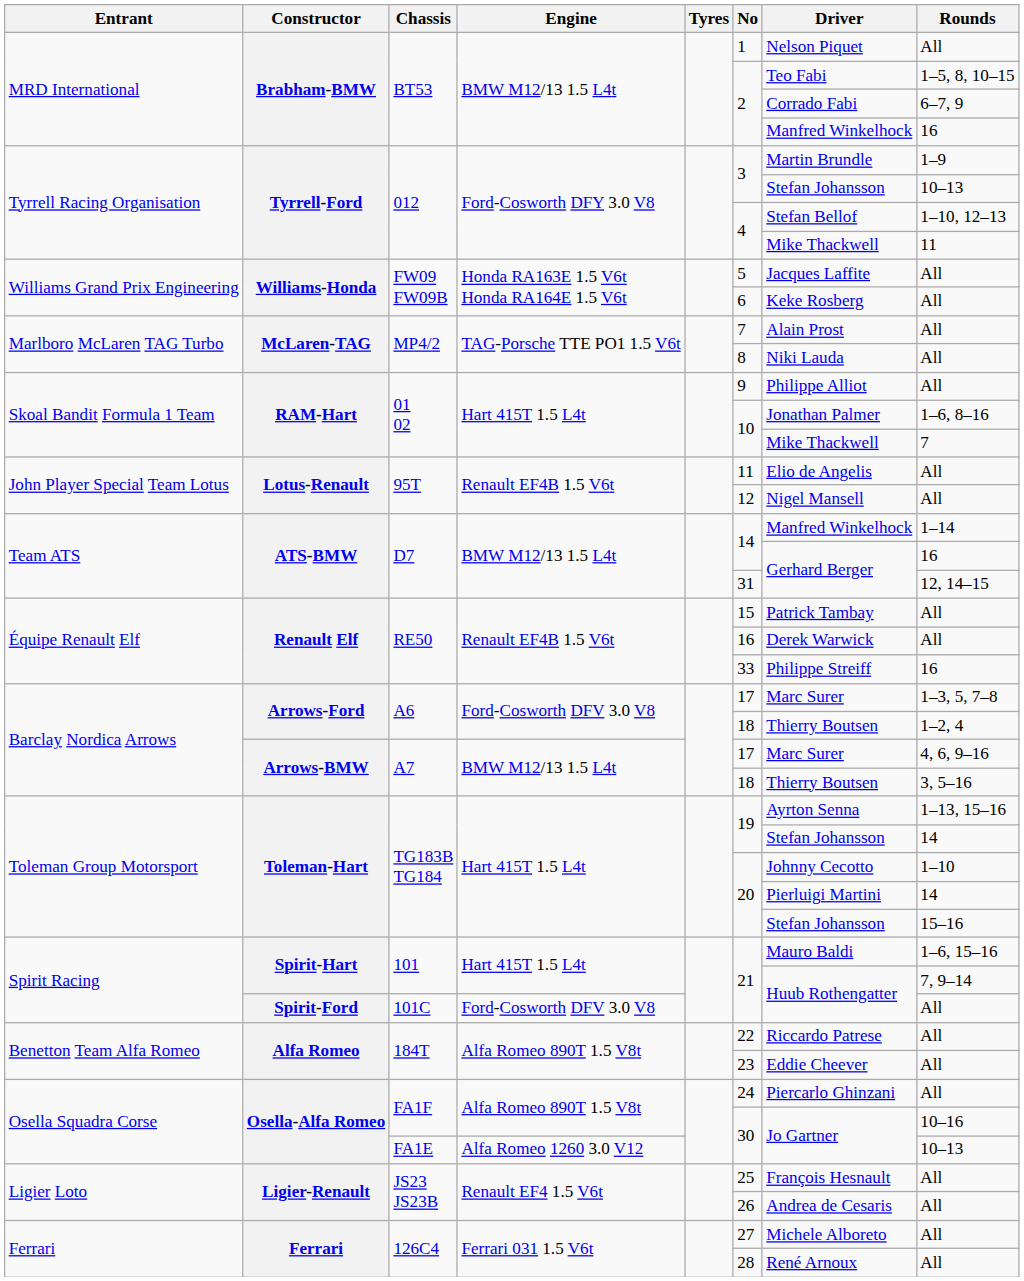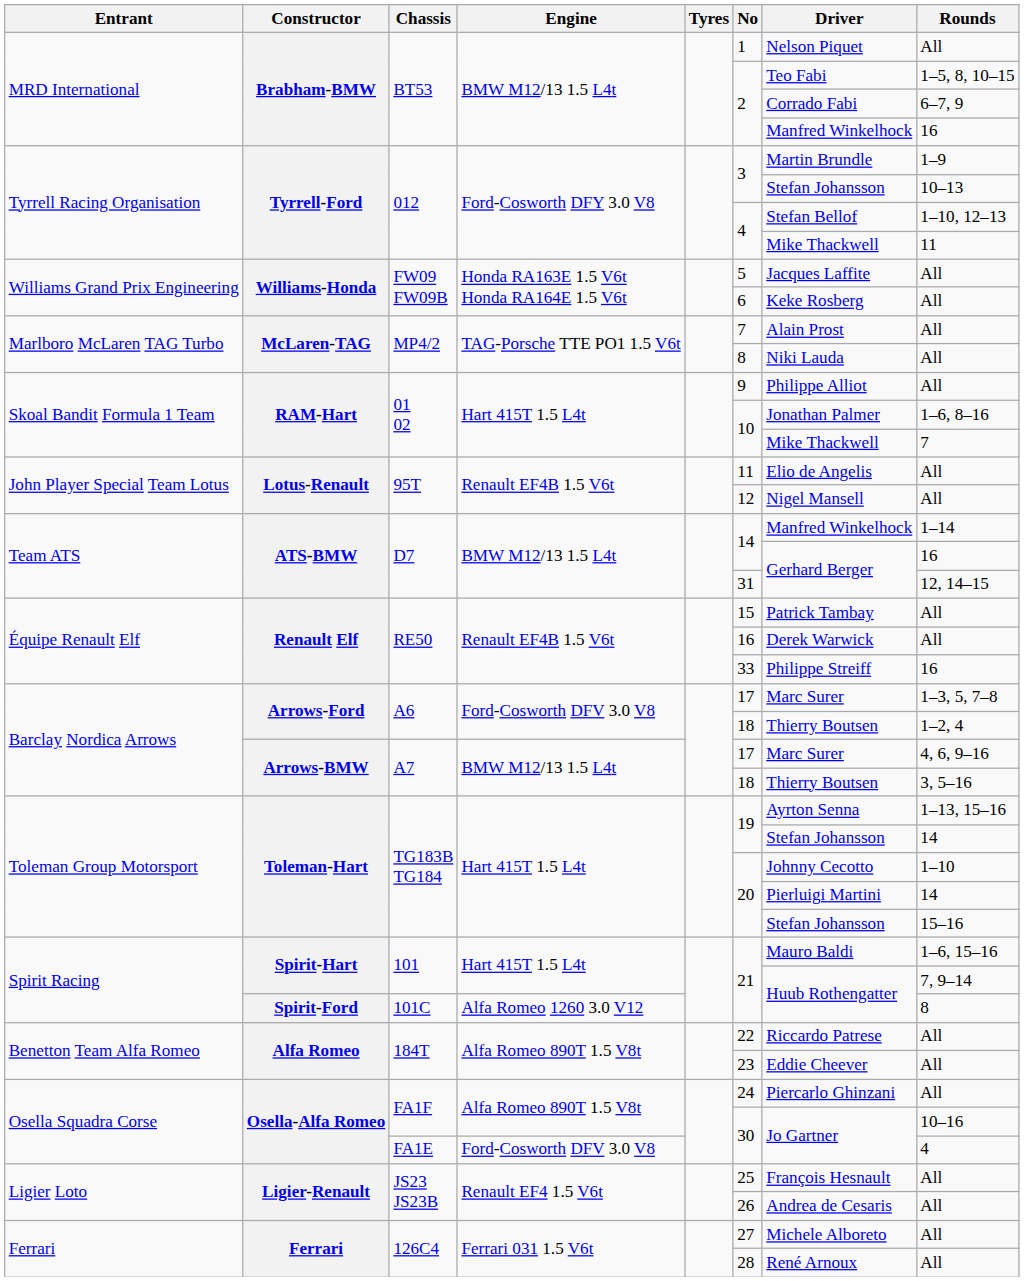 <table class="wikitable sortable" style="font-size:85%;">
 <tr>
 <th>Entrant</th>
 <th>Constructor</th>
 <th>Chassis</th>
 <th>Engine</th>
 <th>Tyres</th>
 <th>No</th>
 <th>Driver</th>
 <th>Rounds</th>
 </tr>
 <tr>
 <td rowspan="4"> <a href='#'>MRD International</a></td>
 <th rowspan="4"><a href='#'>Brabham</a>-<a href='#'>BMW</a></th>
 <td rowspan="4"><a href='#'>BT53</a></td>
 <td rowspan="4"><a href='#'>BMW M12</a>/13 1.5 <a href='#'>L4</a><a href='#'>t</a></td>
 <td rowspan="4"></td>
 <td>1</td>
 <td> <a href='#'>Nelson Piquet</a></td>
 <td>All</td>
 </tr>
 <tr>
 <td rowspan="3">2</td>
 <td> <a href='#'>Teo Fabi</a></td>
 <td nowrap>1–5, 8, 10–15</td>
 </tr>
 <tr>
 <td> <a href='#'>Corrado Fabi</a></td>
 <td>6–7, 9</td>
 </tr>
 <tr>
 <td nowrap> <a href='#'>Manfred Winkelhock</a></td>
 <td>16</td>
 </tr>
 <tr>
 <td rowspan="4"> <a href='#'>Tyrrell Racing Organisation</a></td>
 <th rowspan="4"><a href='#'>Tyrrell</a>-<a href='#'>Ford</a></th>
 <td rowspan="4"><a href='#'>012</a></td>
 <td rowspan="4"><a href='#'>Ford</a>-<a href='#'>Cosworth</a> <a href='#'>DFY</a> 3.0 <a href='#'>V8</a></td>
 <td rowspan="4"></td>
 <td rowspan="2">3</td>
 <td> <a href='#'>Martin Brundle</a></td>
 <td>1–9</td>
 </tr>
 <tr>
 <td> <a href='#'>Stefan Johansson</a></td>
 <td>10–13</td>
 </tr>
 <tr>
 <td rowspan="2">4</td>
 <td> <a href='#'>Stefan Bellof</a></td>
 <td>1–10, 12–13</td>
 </tr>
 <tr>
 <td> <a href='#'>Mike Thackwell</a></td>
 <td>11</td>
 </tr>
 <tr>
 <td rowspan="2"> <a href='#'>Williams Grand Prix Engineering</a></td>
 <th rowspan="2"><a href='#'>Williams</a>-<a href='#'>Honda</a></th>
 <td rowspan="2"><a href='#'>FW09</a><br><a href='#'>FW09B</a></td>
 <td rowspan="2"><a href='#'>Honda RA163E</a> 1.5 <a href='#'>V6</a><a href='#'>t</a><br><a href='#'>Honda RA164E</a> 1.5 <a href='#'>V6</a><a href='#'>t</a></td>
 <td rowspan="2"></td>
 <td>5</td>
 <td> <a href='#'>Jacques Laffite</a></td>
 <td>All</td>
 </tr>
 <tr>
 <td>6</td>
 <td> <a href='#'>Keke Rosberg</a></td>
 <td>All</td>
 </tr>
 <tr>
 <td rowspan="2"> <a href='#'>Marlboro</a> <a href='#'>McLaren</a> <a href='#'>TAG Turbo</a></td>
 <th rowspan="2"><a href='#'>McLaren</a>-<a href='#'>TAG</a></th>
 <td rowspan="2"><a href='#'>MP4/2</a></td>
 <td rowspan="2" nowrap><a href='#'>TAG</a>-<a href='#'>Porsche</a> TTE PO1 1.5 <a href='#'>V6</a><a href='#'>t</a></td>
 <td rowspan="2"></td>
 <td>7</td>
 <td> <a href='#'>Alain Prost</a></td>
 <td>All</td>
 </tr>
 <tr>
 <td>8</td>
 <td> <a href='#'>Niki Lauda</a></td>
 <td>All</td>
 </tr>
 <tr>
 <td rowspan="3" nowrap> <a href='#'>Skoal Bandit</a> <a href='#'>Formula 1 Team</a></td>
 <th rowspan="3"><a href='#'>RAM</a>-<a href='#'>Hart</a></th>
 <td rowspan="3"><a href='#'>01</a><br><a href='#'>02</a></td>
 <td rowspan="3"><a href='#'>Hart 415T</a> 1.5 <a href='#'>L4</a><a href='#'>t</a></td>
 <td rowspan="3"></td>
 <td>9</td>
 <td> <a href='#'>Philippe Alliot</a></td>
 <td>All</td>
 </tr>
 <tr>
 <td rowspan="2">10</td>
 <td> <a href='#'>Jonathan Palmer</a></td>
 <td>1–6, 8–16</td>
 </tr>
 <tr>
 <td> <a href='#'>Mike Thackwell</a></td>
 <td>7</td>
 </tr>
 <tr>
 <td rowspan="2"> <a href='#'>John Player Special</a> <a href='#'>Team Lotus</a></td>
 <th rowspan="2"><a href='#'>Lotus</a>-<a href='#'>Renault</a></th>
 <td rowspan="2"><a href='#'>95T</a></td>
 <td rowspan="2"><a href='#'>Renault EF4B</a> 1.5 <a href='#'>V6</a><a href='#'>t</a></td>
 <td rowspan="2"></td>
 <td>11</td>
 <td> <a href='#'>Elio de Angelis</a></td>
 <td>All</td>
 </tr>
 <tr>
 <td>12</td>
 <td> <a href='#'>Nigel Mansell</a></td>
 <td>All</td>
 </tr>
 <tr>
 <td rowspan="3"> <a href='#'>Team ATS</a></td>
 <th rowspan="3"><a href='#'>ATS</a>-<a href='#'>BMW</a></th>
 <td rowspan="3"><a href='#'>D7</a></td>
 <td rowspan="3"><a href='#'>BMW M12</a>/13 1.5 <a href='#'>L4</a><a href='#'>t</a></td>
 <td rowspan="3"></td>
 <td rowspan="2">14</td>
 <td> <a href='#'>Manfred Winkelhock</a></td>
 <td>1–14</td>
 </tr>
 <tr>
 <td rowspan="2"> <a href='#'>Gerhard Berger</a></td>
 <td>16</td>
 </tr>
 <tr>
 <td>31</td>
 <td>12, 14–15</td>
 </tr>
 <tr>
 <td rowspan="3"> <a href='#'>Équipe Renault</a> <a href='#'>Elf</a></td>
 <th rowspan="3"><a href='#'>Renault</a> <a href='#'>Elf</a></th>
 <td rowspan="3"><a href='#'>RE50</a></td>
 <td rowspan="3"><a href='#'>Renault EF4B</a> 1.5 <a href='#'>V6</a><a href='#'>t</a></td>
 <td rowspan="3"></td>
 <td>15</td>
 <td> <a href='#'>Patrick Tambay</a></td>
 <td>All</td>
 </tr>
 <tr>
 <td>16</td>
 <td> <a href='#'>Derek Warwick</a></td>
 <td>All</td>
 </tr>
 <tr>
 <td>33</td>
 <td> <a href='#'>Philippe Streiff</a></td>
 <td>16</td>
 </tr>
 <tr>
 <td rowspan="4"> <a href='#'>Barclay</a> <a href='#'>Nordica</a> <a href='#'>Arrows</a></td>
 <th rowspan="2"><a href='#'>Arrows</a>-<a href='#'>Ford</a></th>
 <td rowspan="2"><a href='#'>A6</a></td>
 <td rowspan="2"><a href='#'>Ford</a>-<a href='#'>Cosworth</a> <a href='#'>DFV</a> 3.0 <a href='#'>V8</a></td>
 <td rowspan="4"></td>
 <td>17</td>
 <td> <a href='#'>Marc Surer</a></td>
 <td>1–3, 5, 7–8</td>
 </tr>
 <tr>
 <td>18</td>
 <td> <a href='#'>Thierry Boutsen</a></td>
 <td>1–2, 4</td>
 </tr>
 <tr>
 <th rowspan="2"><a href='#'>Arrows</a>-<a href='#'>BMW</a></th>
 <td rowspan="2"><a href='#'>A7</a></td>
 <td rowspan="2"><a href='#'>BMW M12</a>/13 1.5 <a href='#'>L4</a><a href='#'>t</a></td>
 <td>17</td>
 <td> <a href='#'>Marc Surer</a></td>
 <td>4, 6, 9–16</td>
 </tr>
 <tr>
 <td>18</td>
 <td> <a href='#'>Thierry Boutsen</a></td>
 <td>3, 5–16</td>
 </tr>
 <tr>
 <td rowspan="5"> <a href='#'>Toleman Group Motorsport</a></td>
 <th rowspan="5"><a href='#'>Toleman</a>-<a href='#'>Hart</a></th>
 <td rowspan="5"><a href='#'>TG183B</a><br><a href='#'>TG184</a></td>
 <td rowspan="5"><a href='#'>Hart 415T</a> 1.5 <a href='#'>L4</a><a href='#'>t</a></td>
 <td rowspan="5"><br></td>
 <td rowspan="2">19</td>
 <td> <a href='#'>Ayrton Senna</a></td>
 <td>1–13, 15–16</td>
 </tr>
 <tr>
 <td> <a href='#'>Stefan Johansson</a></td>
 <td>14</td>
 </tr>
 <tr>
 <td rowspan="3">20</td>
 <td> <a href='#'>Johnny Cecotto</a></td>
 <td>1–10</td>
 </tr>
 <tr>
 <td> <a href='#'>Pierluigi Martini</a></td>
 <td>14</td>
 </tr>
 <tr>
 <td> <a href='#'>Stefan Johansson</a></td>
 <td>15–16</td>
 </tr>
 <tr>
 <td rowspan="3"> <a href='#'>Spirit Racing</a></td>
 <th rowspan="2"><a href='#'>Spirit</a>-<a href='#'>Hart</a></th>
 <td rowspan="2"><a href='#'>101</a></td>
 <td rowspan="2"><a href='#'>Hart 415T</a> 1.5 <a href='#'>L4</a><a href='#'>t</a></td>
 <td rowspan="3"></td>
 <td rowspan="3">21</td>
 <td> <a href='#'>Mauro Baldi</a></td>
 <td>1–6, 15–16</td>
 </tr>
 <tr>
 <td rowspan="2"> <a href='#'>Huub Rothengatter</a></td>
 <td>7, 9–14</td>
 </tr>
 <tr>
 <th><a href='#'>Spirit</a>-<a href='#'>Ford</a></th>
 <td><a href='#'>101C</a></td>
-<td><a href='#'>Ford</a>-<a href='#'>Cosworth</a> <a href='#'>DFV</a> 3.0 <a href='#'>V8</a></td>
-<td>All</td>
+<td><a href='#'>Alfa Romeo</a> <a href='#'>1260</a> 3.0 <a href='#'>V12</a></td>
+<td>8</td>
 </tr>
 <tr>
 <td rowspan="2"> <a href='#'>Benetton</a> <a href='#'>Team Alfa Romeo</a></td>
 <th rowspan="2"><a href='#'>Alfa Romeo</a></th>
 <td rowspan="2"><a href='#'>184T</a></td>
 <td rowspan="2"><a href='#'>Alfa Romeo 890T</a> 1.5 <a href='#'>V8</a><a href='#'>t</a></td>
 <td rowspan="2"></td>
 <td>22</td>
 <td> <a href='#'>Riccardo Patrese</a></td>
 <td>All</td>
 </tr>
 <tr>
 <td>23</td>
 <td> <a href='#'>Eddie Cheever</a></td>
 <td>All</td>
 </tr>
 <tr>
 <td rowspan="3"> <a href='#'>Osella Squadra Corse</a></td>
 <th rowspan="3" nowrap><a href='#'>Osella</a>-<a href='#'>Alfa Romeo</a></th>
 <td rowspan="2"><a href='#'>FA1F</a></td>
 <td rowspan="2"><a href='#'>Alfa Romeo 890T</a> 1.5 <a href='#'>V8</a><a href='#'>t</a></td>
 <td rowspan="3"></td>
 <td>24</td>
 <td> <a href='#'>Piercarlo Ghinzani</a></td>
 <td>All</td>
 </tr>
 <tr>
 <td rowspan="2">30</td>
 <td rowspan="2"> <a href='#'>Jo Gartner</a></td>
 <td>10–16</td>
 </tr>
 <tr>
 <td><a href='#'>FA1E</a></td>
-<td><a href='#'>Alfa Romeo</a> <a href='#'>1260</a> 3.0 <a href='#'>V12</a></td>
-<td>10–13</td>
+<td><a href='#'>Ford</a>-<a href='#'>Cosworth</a> <a href='#'>DFV</a> 3.0 <a href='#'>V8</a></td>
+<td>4</td>
 </tr>
 <tr>
 <td rowspan="2"> <a href='#'>Ligier</a> <a href='#'>Loto</a></td>
 <th rowspan="2"><a href='#'>Ligier</a>-<a href='#'>Renault</a></th>
 <td rowspan="2"><a href='#'>JS23</a><br><a href='#'>JS23B</a></td>
 <td rowspan="2"><a href='#'>Renault EF4</a> 1.5 <a href='#'>V6</a><a href='#'>t</a></td>
 <td rowspan="2"></td>
 <td>25</td>
 <td> <a href='#'>François Hesnault</a></td>
 <td>All</td>
 </tr>
 <tr>
 <td>26</td>
 <td> <a href='#'>Andrea de Cesaris</a></td>
 <td>All</td>
 </tr>
 <tr>
 <td rowspan="2"> <a href='#'>Ferrari</a></td>
 <th rowspan="2"><a href='#'>Ferrari</a></th>
 <td rowspan="2"><a href='#'>126C4</a></td>
 <td rowspan="2"><a href='#'>Ferrari 031</a> 1.5 <a href='#'>V6</a><a href='#'>t</a></td>
 <td rowspan="2"></td>
 <td>27</td>
 <td> <a href='#'>Michele Alboreto</a></td>
 <td>All</td>
 </tr>
 <tr>
 <td>28</td>
 <td> <a href='#'>René Arnoux</a></td>
 <td>All</td>
 </tr>
 </table>
